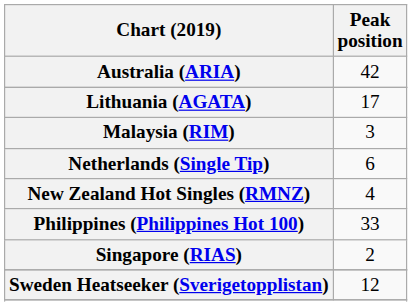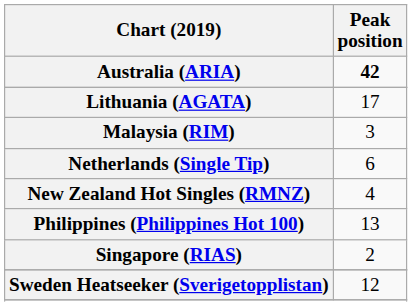 <table class="wikitable sortable plainrowheaders" style="text-align:center">
 <tr>
 <th scope="col">Chart (2019)</th>
 <th scope="col">Peak<br>position</th>
 </tr>
 <tr>
 <th scope="row">Australia (<a href='#'>ARIA</a>)</th>
-<td>42</td>
+<td><strong>42</strong></td>
 </tr>
 <tr>
 </tr>
 <tr>
 </tr>
 <tr>
 <th scope="row">Lithuania (<a href='#'>AGATA</a>)</th>
 <td>17</td>
 </tr>
 <tr>
 <th scope="row">Malaysia (<a href='#'>RIM</a>)</th>
 <td>3</td>
 </tr>
 <tr>
 <th scope="row">Netherlands (<a href='#'>Single Tip</a>)</th>
 <td>6</td>
 </tr>
 <tr>
 <th scope="row">New Zealand Hot Singles (<a href='#'>RMNZ</a>)</th>
 <td>4</td>
 </tr>
 <tr>
 <th scope="row">Philippines (<a href='#'>Philippines Hot 100</a>)</th>
-<td>33</td>
+<td>13</td>
 </tr>
 <tr>
 <th scope="row">Singapore (<a href='#'>RIAS</a>)</th>
 <td>2</td>
 </tr>
 <tr>
 </tr>
 <tr>
 <th scope="row">Sweden Heatseeker (<a href='#'>Sverigetopplistan</a>)</th>
 <td>12</td>
 </tr>
 <tr>
 </tr>
 <tr>
 </tr>
 <tr>
 </tr>
 <tr>
 </tr>
 <tr>
 </tr>
 </table>
